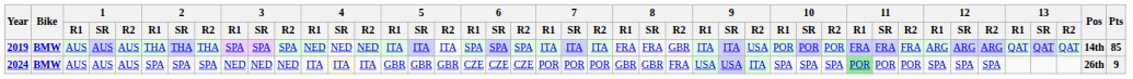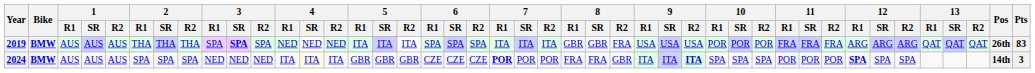 <table class="wikitable" style="text-align:center; font-size:90%">
 <tr>
 <th valign="middle" rowspan=2>Year</th>
 <th valign="middle" rowspan=2>Bike</th>
 <th colspan=3>1</th>
 <th colspan=3>2</th>
 <th colspan=3>3</th>
 <th colspan=3>4</th>
 <th colspan=3>5</th>
 <th colspan=3>6</th>
 <th colspan=3>7</th>
 <th colspan=3>8</th>
 <th colspan=3>9</th>
 <th colspan=3>10</th>
 <th colspan=3>11</th>
 <th colspan=3>12</th>
 <th colspan=3>13</th>
 <th rowspan=2>Pos</th>
 <th rowspan=2>Pts</th>
 </tr>
 <tr>
 <th>R1</th>
 <th>SR</th>
 <th>R2</th>
 <th>R1</th>
 <th>SR</th>
 <th>R2</th>
 <th>R1</th>
 <th>SR</th>
 <th>R2</th>
 <th>R1</th>
 <th>SR</th>
 <th>R2</th>
 <th>R1</th>
 <th>SR</th>
 <th>R2</th>
 <th>R1</th>
 <th>SR</th>
 <th>R2</th>
 <th>R1</th>
 <th>SR</th>
 <th>R2</th>
 <th>R1</th>
 <th>SR</th>
 <th>R2</th>
 <th>R1</th>
 <th>SR</th>
 <th>R2</th>
 <th>R1</th>
 <th>SR</th>
 <th>R2</th>
 <th>R1</th>
 <th>SR</th>
 <th>R2</th>
 <th>R1</th>
 <th>SR</th>
 <th>R2</th>
 <th>R1</th>
 <th>SR</th>
 <th>R2</th>
 </tr>
 <tr>
 <th><a href='#'>2019</a></th>
 <th><a href='#'>BMW</a></th>
 <td style="background:#dfffdf;"><a href='#'>AUS</a><br></td>
 <td style="background:#cfcfff;"><a href='#'>AUS</a><br></td>
 <td style="background:#dfffdf;"><a href='#'>AUS</a><br></td>
 <td style="background:#dfffdf;"><a href='#'>THA</a><br></td>
 <td style="background:#cfcfff;"><a href='#'>THA</a><br></td>
 <td style="background:#dfffdf;"><a href='#'>THA</a><br></td>
 <td style="background:#efcfff;"><a href='#'>SPA</a><br></td>
-<td style="background:#efcfff;"><a href='#'>SPA</a><br></td>
+<td style="background:#efcfff;"><strong><a href='#'>SPA</a><br></strong></td>
 <td style="background:#dfffdf;"><a href='#'>SPA</a><br></td>
 <td style="background:#dfffdf;"><a href='#'>NED</a><br></td>
 <td style="background:#ffffff;"><a href='#'>NED</a><br></td>
 <td style="background:#dfffdf;"><a href='#'>NED</a><br></td>
 <td style="background:#dfffdf;"><a href='#'>ITA</a><br></td>
 <td style="background:#cfcfff;"><a href='#'>ITA</a><br></td>
 <td style="background:#ffffff;"><a href='#'>ITA</a><br></td>
 <td style="background:#dfffdf;"><a href='#'>SPA</a><br></td>
 <td style="background:#cfcfff;"><a href='#'>SPA</a><br></td>
 <td style="background:#dfffdf;"><a href='#'>SPA</a><br></td>
 <td style="background:#dfffdf;"><a href='#'>ITA</a><br></td>
 <td style="background:#cfcfff;"><a href='#'>ITA</a><br></td>
 <td style="background:#dfffdf;"><a href='#'>ITA</a><br></td>
+<td><a href='#'>GBR</a></td>
+<td><a href='#'>GBR</a></td>
 <td><a href='#'>FRA</a></td>
-<td><a href='#'>FRA</a></td>
-<td><a href='#'>GBR</a></td>
-<td style="background:#DFFFDF;"><a href='#'>ITA</a><br></td>
-<td style="background:#CFCFFF;"><a href='#'>ITA</a><br></td>
+<td style="background:#dfffdf;"><a href='#'>USA</a><br></td>
+<td style="background:#cfcfff;"><a href='#'>USA</a><br></td>
 <td style="background:#dfffdf;"><a href='#'>USA</a><br></td>
 <td style="background:#dfffdf;"><a href='#'>POR</a><br></td>
 <td style="background:#cfcfff;"><a href='#'>POR</a><br></td>
 <td style="background:#dfffdf;"><a href='#'>POR</a><br></td>
 <td style="background:#cfcfff;"><a href='#'>FRA</a><br></td>
 <td style="background:#cfcfff;"><a href='#'>FRA</a><br></td>
 <td style="background:#dfffdf;"><a href='#'>FRA</a><br></td>
 <td style="background:#dfffdf;"><a href='#'>ARG</a><br></td>
 <td style="background:#cfcfff;"><a href='#'>ARG</a><br></td>
 <td style="background:#cfcfff;"><a href='#'>ARG</a><br></td>
 <td style="background:#dfffdf;"><a href='#'>QAT</a><br></td>
 <td style="background:#cfcfff;"><a href='#'>QAT</a><br></td>
 <td style="background:#dfffdf;"><a href='#'>QAT</a><br></td>
-<th>14th</th>
-<th>85</th>
+<th>26th</th>
+<th>83</th>
 </tr>
 <tr>
 <th><a href='#'>2024</a></th>
 <th><a href='#'>BMW</a></th>
 <td><a href='#'>AUS</a></td>
 <td><a href='#'>AUS</a></td>
 <td><a href='#'>AUS</a></td>
 <td><a href='#'>SPA</a></td>
 <td><a href='#'>SPA</a></td>
 <td><a href='#'>SPA</a></td>
 <td><a href='#'>NED</a></td>
 <td><a href='#'>NED</a></td>
 <td><a href='#'>NED</a></td>
 <td><a href='#'>ITA</a></td>
 <td style="background: lightyellow;"><a href='#'>ITA</a></td>
 <td><a href='#'>ITA</a></td>
 <td><a href='#'>GBR</a></td>
 <td><a href='#'>GBR</a></td>
 <td><a href='#'>GBR</a></td>
 <td><a href='#'>CZE</a></td>
 <td><a href='#'>CZE</a></td>
 <td><a href='#'>CZE</a></td>
+<td><strong><a href='#'>POR</a></strong></td>
+<td><a href='#'>POR</a></td>
+<td><a href='#'>POR</a></td>
+<td><a href='#'>FRA</a></td>
+<td><a href='#'>FRA</a></td>
+<td><a href='#'>GBR</a></td>
+<td style="background:#DFFFDF;"><a href='#'>ITA</a><br></td>
+<td style="background:#CFCFFF;"><a href='#'>ITA</a><br></td>
+<td style="background:#DFFFDF;"><strong><a href='#'>ITA</a><br></strong></td>
+<td><a href='#'>SPA</a></td>
+<td><a href='#'>SPA</a></td>
+<td><a href='#'>SPA</a></td>
 <td><a href='#'>POR</a></td>
 <td><a href='#'>POR</a></td>
 <td><a href='#'>POR</a></td>
-<td><a href='#'>GBR</a></td>
-<td><a href='#'>GBR</a></td>
-<td><a href='#'>FRA</a></td>
-<td style="background:#dfffdf;"><a href='#'>USA</a><br></td>
-<td style="background:#cfcfff;"><a href='#'>USA</a><br></td>
-<td style="background:#DFFFDF;"><a href='#'>ITA</a><br></td>
-<td><a href='#'>SPA</a></td>
-<td><a href='#'>SPA</a></td>
-<td><a href='#'>SPA</a></td>
-<td style="background: lightgreen;"><a href='#'>POR</a></td>
-<td><a href='#'>POR</a></td>
-<td><a href='#'>POR</a></td>
-<td><a href='#'>SPA</a></td>
+<td><strong><a href='#'>SPA</a></strong></td>
 <td><a href='#'>SPA</a></td>
 <td><a href='#'>SPA</a></td>
 <td></td>
 <td></td>
 <td></td>
-<th>26th</th>
-<th>9</th>
+<th>14th</th>
+<th>3</th>
 </tr>
 </table>
